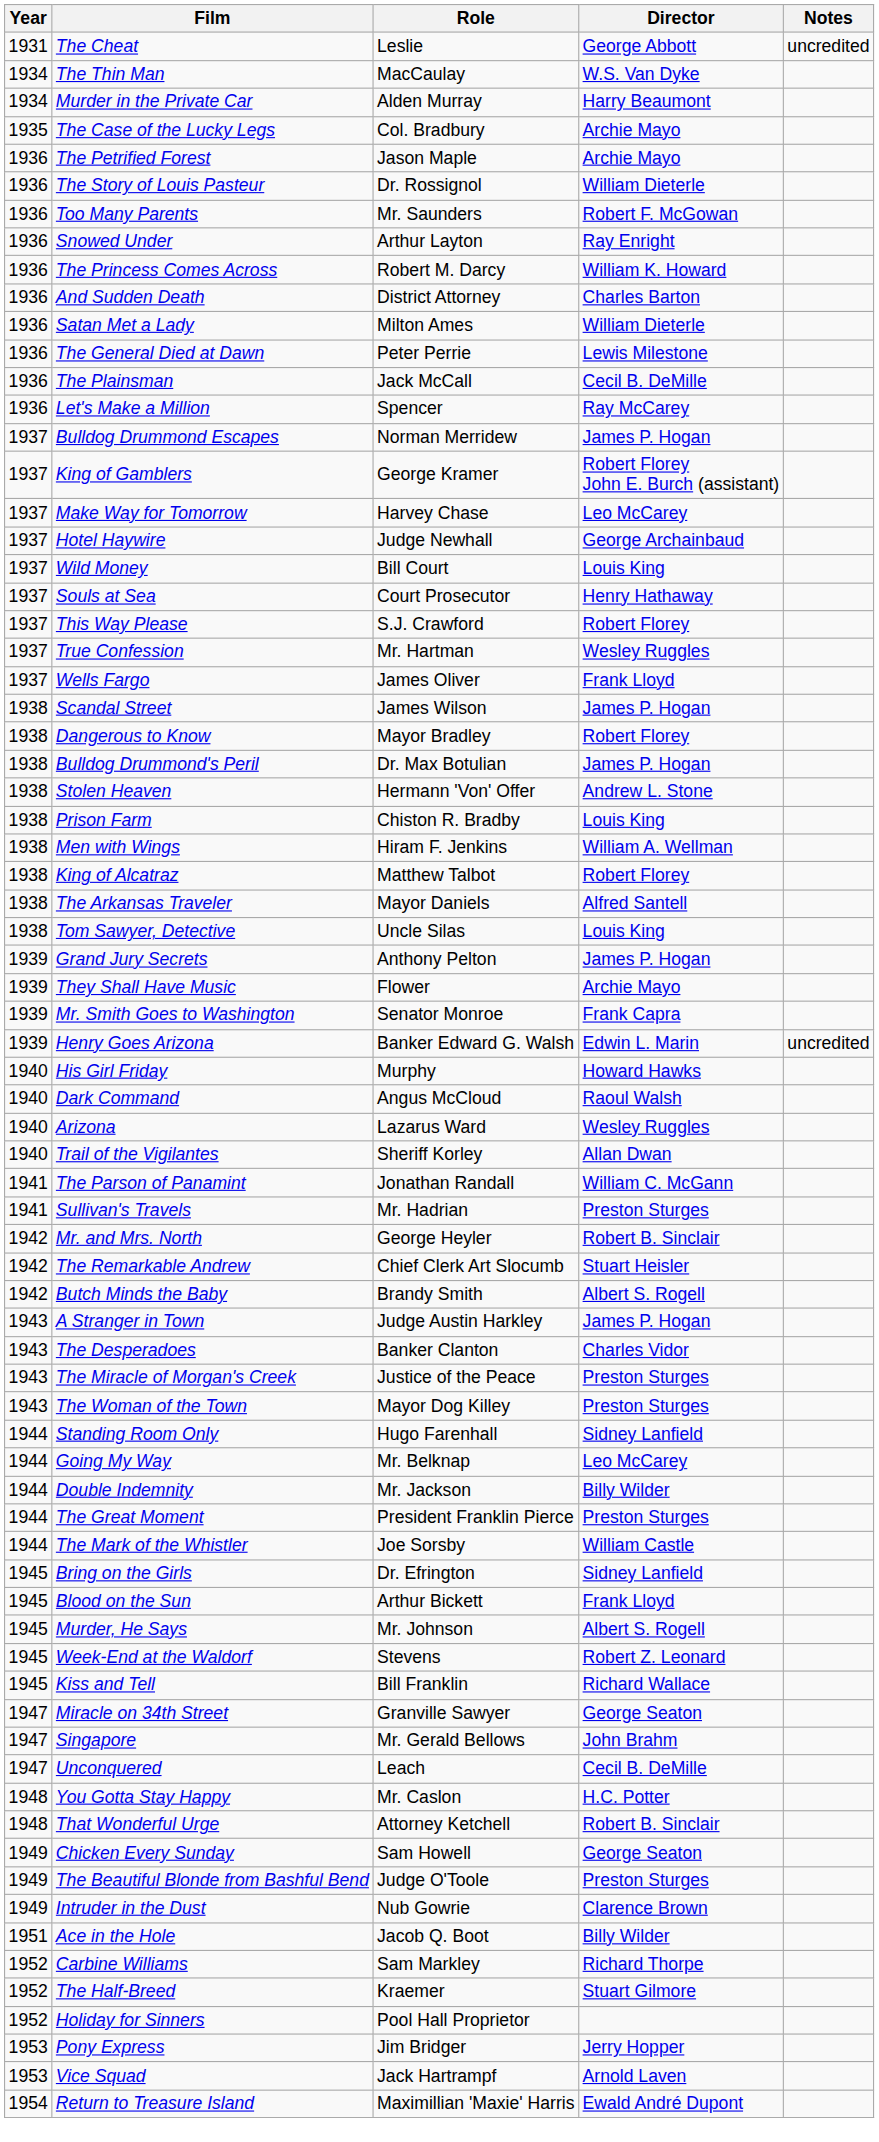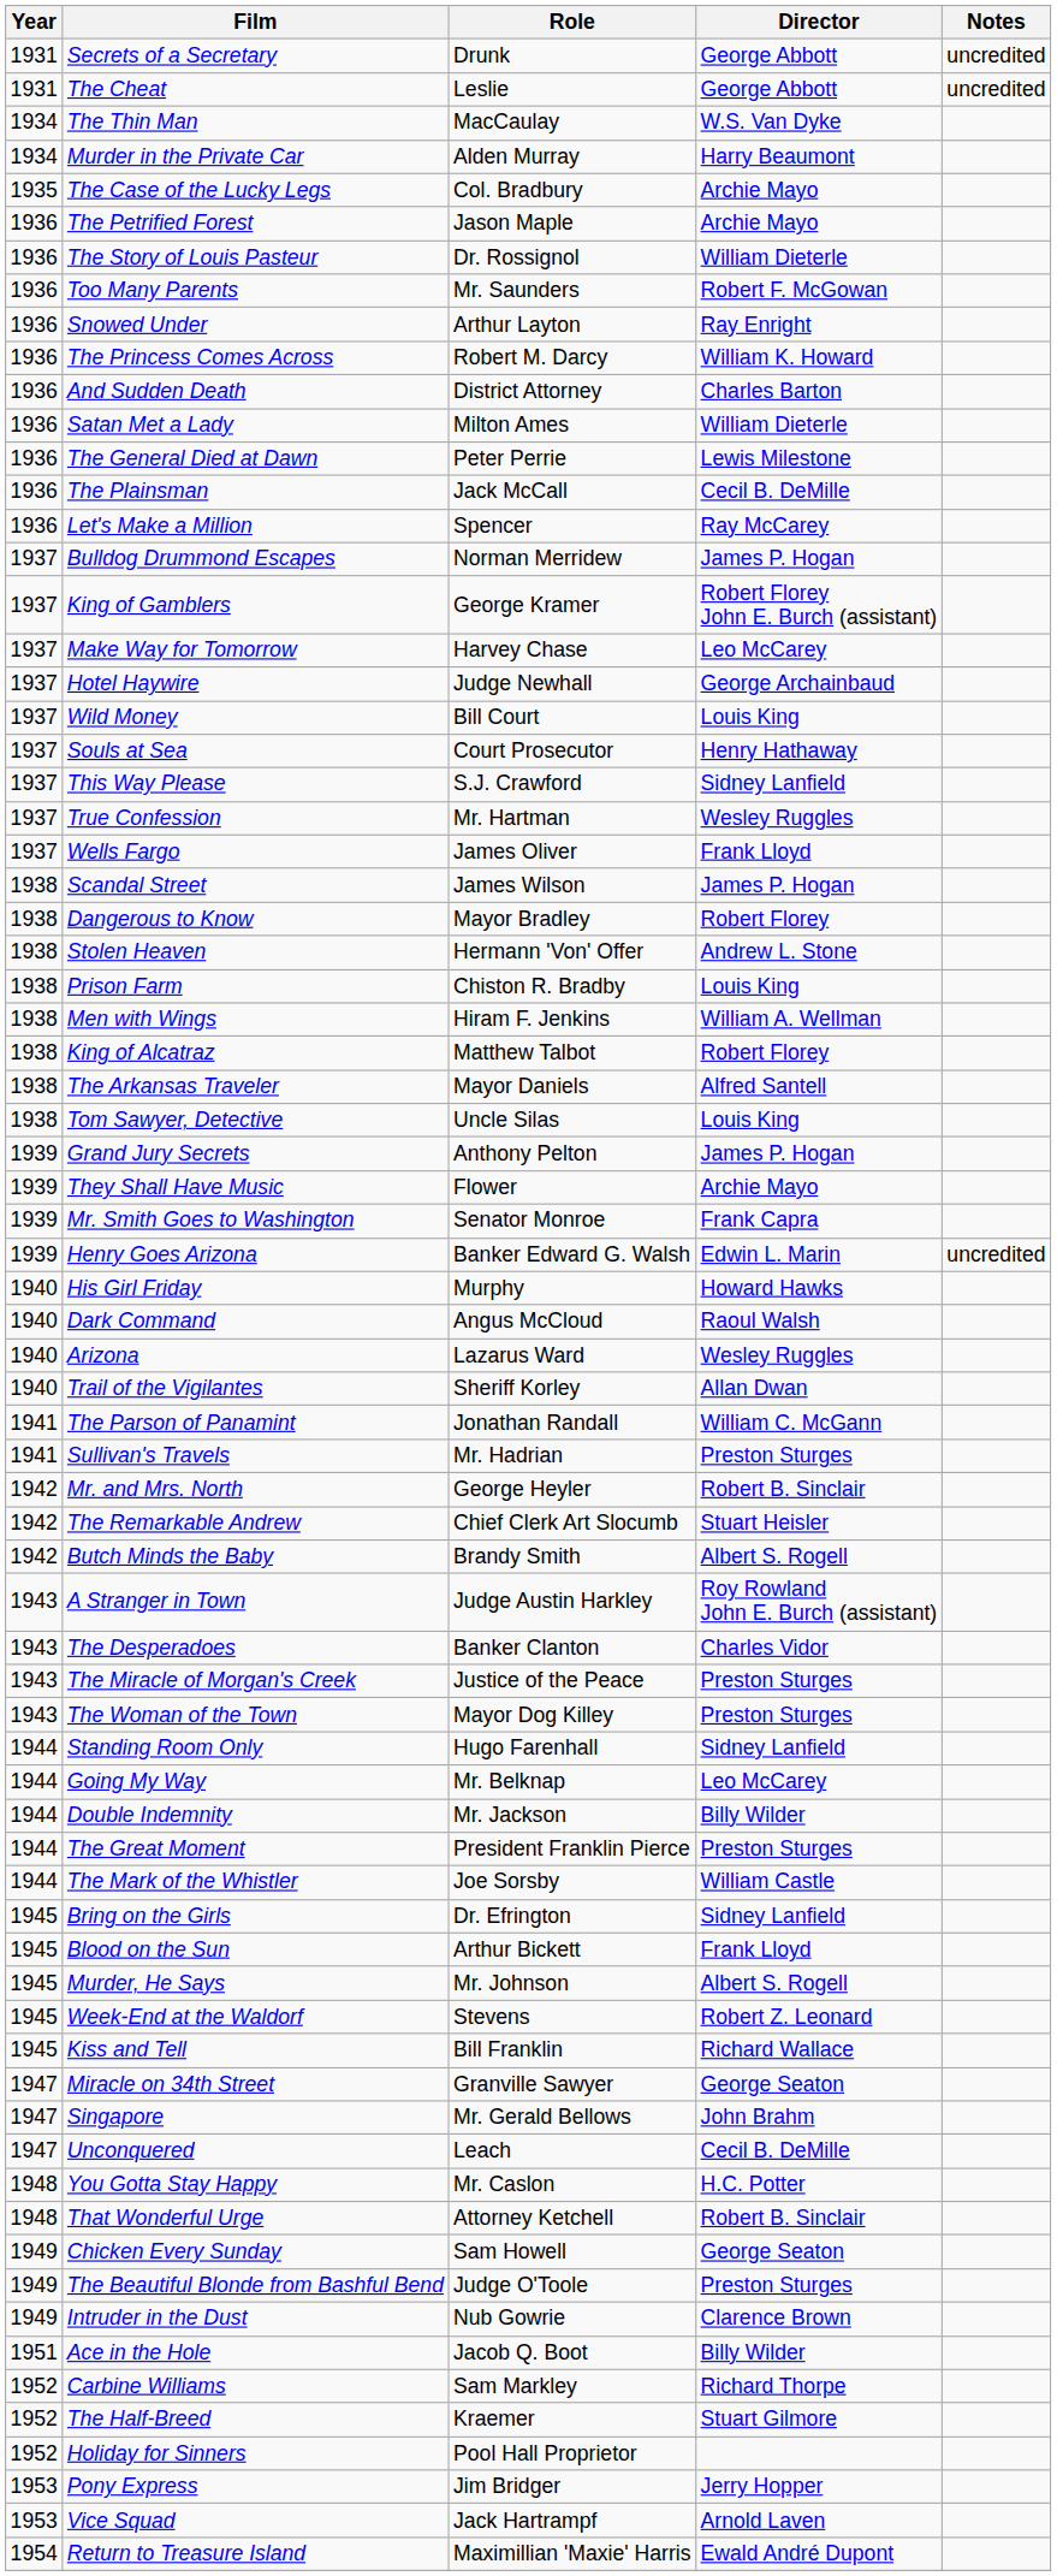 <table class="wikitable sortable">
 <tr>
 <th>Year</th>
 <th>Film</th>
 <th>Role</th>
 <th>Director</th>
 <th class="unsortable">Notes</th>
+</tr>
+<tr>
+<td>1931</td>
+<td><em><a href='#'>Secrets of a Secretary</a></em></td>
+<td>Drunk</td>
+<td><a href='#'>George Abbott</a></td>
+<td>uncredited</td>
 </tr>
 <tr>
 <td>1931</td>
 <td><em><a href='#'>The Cheat</a></em></td>
 <td>Leslie</td>
 <td><a href='#'>George Abbott</a></td>
 <td>uncredited</td>
 </tr>
 <tr>
 <td>1934</td>
 <td><em><a href='#'>The Thin Man</a></em></td>
 <td>MacCaulay</td>
 <td><a href='#'>W.S. Van Dyke</a></td>
 <td></td>
 </tr>
 <tr>
 <td>1934</td>
 <td><em><a href='#'>Murder in the Private Car</a></em></td>
 <td>Alden Murray</td>
 <td><a href='#'>Harry Beaumont</a></td>
 <td></td>
 </tr>
 <tr>
 <td>1935</td>
 <td><em><a href='#'>The Case of the Lucky Legs</a></em></td>
 <td>Col. Bradbury</td>
 <td><a href='#'>Archie Mayo</a></td>
 <td></td>
 </tr>
 <tr>
 <td>1936</td>
 <td><em><a href='#'>The Petrified Forest</a></em></td>
 <td>Jason Maple</td>
 <td><a href='#'>Archie Mayo</a></td>
 <td></td>
 </tr>
 <tr>
 <td>1936</td>
 <td><em><a href='#'>The Story of Louis Pasteur</a></em></td>
 <td>Dr. Rossignol</td>
 <td><a href='#'>William Dieterle</a></td>
 <td></td>
 </tr>
 <tr>
 <td>1936</td>
 <td><em><a href='#'>Too Many Parents</a></em></td>
 <td>Mr. Saunders</td>
 <td><a href='#'>Robert F. McGowan</a></td>
 <td></td>
 </tr>
 <tr>
 <td>1936</td>
 <td><em><a href='#'>Snowed Under</a></em></td>
 <td>Arthur Layton</td>
 <td><a href='#'>Ray Enright</a></td>
 <td></td>
 </tr>
 <tr>
 <td>1936</td>
 <td><em><a href='#'>The Princess Comes Across</a></em></td>
 <td>Robert M. Darcy</td>
 <td><a href='#'>William K. Howard</a></td>
 <td></td>
 </tr>
 <tr>
 <td>1936</td>
 <td><em><a href='#'>And Sudden Death</a></em></td>
 <td>District Attorney</td>
 <td><a href='#'>Charles Barton</a></td>
 <td></td>
 </tr>
 <tr>
 <td>1936</td>
 <td><em><a href='#'>Satan Met a Lady</a></em></td>
 <td>Milton Ames</td>
 <td><a href='#'>William Dieterle</a></td>
 <td></td>
 </tr>
 <tr>
 <td>1936</td>
 <td><em><a href='#'>The General Died at Dawn</a></em></td>
 <td>Peter Perrie</td>
 <td><a href='#'>Lewis Milestone</a></td>
 <td></td>
 </tr>
 <tr>
 <td>1936</td>
 <td><em><a href='#'>The Plainsman</a></em></td>
 <td>Jack McCall</td>
 <td><a href='#'>Cecil B. DeMille</a></td>
 <td></td>
 </tr>
 <tr>
 <td>1936</td>
 <td><em><a href='#'>Let's Make a Million</a></em></td>
 <td>Spencer</td>
 <td><a href='#'>Ray McCarey</a></td>
 <td></td>
 </tr>
 <tr>
 <td>1937</td>
 <td><em><a href='#'>Bulldog Drummond Escapes</a></em></td>
 <td>Norman Merridew</td>
 <td><a href='#'>James P. Hogan</a></td>
 <td></td>
 </tr>
 <tr>
 <td>1937</td>
 <td><em><a href='#'>King of Gamblers</a></em></td>
 <td>George Kramer</td>
 <td><a href='#'>Robert Florey</a><br><a href='#'>John E. Burch</a> (assistant)</td>
 <td></td>
 </tr>
 <tr>
 <td>1937</td>
 <td><em><a href='#'>Make Way for Tomorrow</a></em></td>
 <td>Harvey Chase</td>
 <td><a href='#'>Leo McCarey</a></td>
 <td></td>
 </tr>
 <tr>
 <td>1937</td>
 <td><em><a href='#'>Hotel Haywire</a></em></td>
 <td>Judge Newhall</td>
 <td><a href='#'>George Archainbaud</a></td>
 <td></td>
 </tr>
 <tr>
 <td>1937</td>
 <td><em><a href='#'>Wild Money</a></em></td>
 <td>Bill Court</td>
 <td><a href='#'>Louis King</a></td>
 <td></td>
 </tr>
 <tr>
 <td>1937</td>
 <td><em><a href='#'>Souls at Sea</a></em></td>
 <td>Court Prosecutor</td>
 <td><a href='#'>Henry Hathaway</a></td>
 <td></td>
 </tr>
 <tr>
 <td>1937</td>
 <td><em><a href='#'>This Way Please</a></em></td>
 <td>S.J. Crawford</td>
-<td><a href='#'>Robert Florey</a></td>
+<td><a href='#'>Sidney Lanfield</a></td>
 <td></td>
 </tr>
 <tr>
 <td>1937</td>
 <td><em><a href='#'>True Confession</a></em></td>
 <td>Mr. Hartman</td>
 <td><a href='#'>Wesley Ruggles</a></td>
 <td></td>
 </tr>
 <tr>
 <td>1937</td>
 <td><em><a href='#'>Wells Fargo</a></em></td>
 <td>James Oliver</td>
 <td><a href='#'>Frank Lloyd</a></td>
 <td></td>
 </tr>
 <tr>
 <td>1938</td>
 <td><em><a href='#'>Scandal Street</a></em></td>
 <td>James Wilson</td>
 <td><a href='#'>James P. Hogan</a></td>
 <td></td>
 </tr>
 <tr>
 <td>1938</td>
 <td><em><a href='#'>Dangerous to Know</a></em></td>
 <td>Mayor Bradley</td>
 <td><a href='#'>Robert Florey</a></td>
-<td></td>
-</tr>
-<tr>
-<td>1938</td>
-<td><em><a href='#'>Bulldog Drummond's Peril</a></em></td>
-<td>Dr. Max Botulian</td>
-<td><a href='#'>James P. Hogan</a></td>
 <td></td>
 </tr>
 <tr>
 <td>1938</td>
 <td><em><a href='#'>Stolen Heaven</a></em></td>
 <td>Hermann 'Von' Offer</td>
 <td><a href='#'>Andrew L. Stone</a></td>
 <td></td>
 </tr>
 <tr>
 <td>1938</td>
 <td><em><a href='#'>Prison Farm</a></em></td>
 <td>Chiston R. Bradby</td>
 <td><a href='#'>Louis King</a></td>
 <td></td>
 </tr>
 <tr>
 <td>1938</td>
 <td><em><a href='#'>Men with Wings</a></em></td>
 <td>Hiram F. Jenkins</td>
 <td><a href='#'>William A. Wellman</a></td>
 <td></td>
 </tr>
 <tr>
 <td>1938</td>
 <td><em><a href='#'>King of Alcatraz</a></em></td>
 <td>Matthew Talbot</td>
 <td><a href='#'>Robert Florey</a></td>
 <td></td>
 </tr>
 <tr>
 <td>1938</td>
 <td><em><a href='#'>The Arkansas Traveler</a></em></td>
 <td>Mayor Daniels</td>
 <td><a href='#'>Alfred Santell</a></td>
 <td></td>
 </tr>
 <tr>
 <td>1938</td>
 <td><em><a href='#'>Tom Sawyer, Detective</a></em></td>
 <td>Uncle Silas</td>
 <td><a href='#'>Louis King</a></td>
 <td></td>
 </tr>
 <tr>
 <td>1939</td>
 <td><em><a href='#'>Grand Jury Secrets</a></em></td>
 <td>Anthony Pelton</td>
 <td><a href='#'>James P. Hogan</a></td>
 <td></td>
 </tr>
 <tr>
 <td>1939</td>
 <td><em><a href='#'>They Shall Have Music</a></em></td>
 <td>Flower</td>
 <td><a href='#'>Archie Mayo</a></td>
 <td></td>
 </tr>
 <tr>
 <td>1939</td>
 <td><em><a href='#'>Mr. Smith Goes to Washington</a></em></td>
 <td>Senator Monroe</td>
 <td><a href='#'>Frank Capra</a></td>
 <td></td>
 </tr>
 <tr>
 <td>1939</td>
 <td><em><a href='#'>Henry Goes Arizona</a></em></td>
 <td>Banker Edward G. Walsh</td>
 <td><a href='#'>Edwin L. Marin</a></td>
 <td>uncredited</td>
 </tr>
 <tr>
 <td>1940</td>
 <td><em><a href='#'>His Girl Friday</a></em></td>
 <td>Murphy</td>
 <td><a href='#'>Howard Hawks</a></td>
 <td></td>
 </tr>
 <tr>
 <td>1940</td>
 <td><em><a href='#'>Dark Command</a></em></td>
 <td>Angus McCloud</td>
 <td><a href='#'>Raoul Walsh</a></td>
 <td></td>
 </tr>
 <tr>
 <td>1940</td>
 <td><em><a href='#'>Arizona</a></em></td>
 <td>Lazarus Ward</td>
 <td><a href='#'>Wesley Ruggles</a></td>
 <td></td>
 </tr>
 <tr>
 <td>1940</td>
 <td><em><a href='#'>Trail of the Vigilantes</a></em></td>
 <td>Sheriff Korley</td>
 <td><a href='#'>Allan Dwan</a></td>
 <td></td>
 </tr>
 <tr>
 <td>1941</td>
 <td><em><a href='#'>The Parson of Panamint</a></em></td>
 <td>Jonathan Randall</td>
 <td><a href='#'>William C. McGann</a></td>
 <td></td>
 </tr>
 <tr>
 <td>1941</td>
 <td><em><a href='#'>Sullivan's Travels</a></em></td>
 <td>Mr. Hadrian</td>
 <td><a href='#'>Preston Sturges</a></td>
 <td></td>
 </tr>
 <tr>
 <td>1942</td>
 <td><em><a href='#'>Mr. and Mrs. North</a></em></td>
 <td>George Heyler</td>
 <td><a href='#'>Robert B. Sinclair</a></td>
 <td></td>
 </tr>
 <tr>
 <td>1942</td>
 <td><em><a href='#'>The Remarkable Andrew</a></em></td>
 <td>Chief Clerk Art Slocumb</td>
 <td><a href='#'>Stuart Heisler</a></td>
 <td></td>
 </tr>
 <tr>
 <td>1942</td>
 <td><em><a href='#'>Butch Minds the Baby</a></em></td>
 <td>Brandy Smith</td>
 <td><a href='#'>Albert S. Rogell</a></td>
 <td></td>
 </tr>
 <tr>
 <td>1943</td>
 <td><em><a href='#'>A Stranger in Town</a></em></td>
 <td>Judge Austin Harkley</td>
-<td><a href='#'>James P. Hogan</a></td>
+<td><a href='#'>Roy Rowland</a><br><a href='#'>John E. Burch</a> (assistant)</td>
 <td></td>
 </tr>
 <tr>
 <td>1943</td>
 <td><em><a href='#'>The Desperadoes</a></em></td>
 <td>Banker Clanton</td>
 <td><a href='#'>Charles Vidor</a></td>
 <td></td>
 </tr>
 <tr>
 <td>1943</td>
 <td><em><a href='#'>The Miracle of Morgan's Creek</a></em></td>
 <td>Justice of the Peace</td>
 <td><a href='#'>Preston Sturges</a></td>
 <td></td>
 </tr>
 <tr>
 <td>1943</td>
 <td><em><a href='#'>The Woman of the Town</a></em></td>
 <td>Mayor Dog Killey</td>
 <td><a href='#'>Preston Sturges</a></td>
 <td></td>
 </tr>
 <tr>
 <td>1944</td>
 <td><em><a href='#'>Standing Room Only</a></em></td>
 <td>Hugo Farenhall</td>
 <td><a href='#'>Sidney Lanfield</a></td>
 <td></td>
 </tr>
 <tr>
 <td>1944</td>
 <td><em><a href='#'>Going My Way</a></em></td>
 <td>Mr. Belknap</td>
 <td><a href='#'>Leo McCarey</a></td>
 <td></td>
 </tr>
 <tr>
 <td>1944</td>
 <td><em><a href='#'>Double Indemnity</a></em></td>
 <td>Mr. Jackson</td>
 <td><a href='#'>Billy Wilder</a></td>
 <td></td>
 </tr>
 <tr>
 <td>1944</td>
 <td><em><a href='#'>The Great Moment</a></em></td>
 <td>President Franklin Pierce</td>
 <td><a href='#'>Preston Sturges</a></td>
 <td></td>
 </tr>
 <tr>
 <td>1944</td>
 <td><em><a href='#'>The Mark of the Whistler</a></em></td>
 <td>Joe Sorsby</td>
 <td><a href='#'>William Castle</a></td>
 <td></td>
 </tr>
 <tr>
 <td>1945</td>
 <td><em><a href='#'>Bring on the Girls</a></em></td>
 <td>Dr. Efrington</td>
 <td><a href='#'>Sidney Lanfield</a></td>
 <td></td>
 </tr>
 <tr>
 <td>1945</td>
 <td><em><a href='#'>Blood on the Sun</a></em></td>
 <td>Arthur Bickett</td>
 <td><a href='#'>Frank Lloyd</a></td>
 <td></td>
 </tr>
 <tr>
 <td>1945</td>
 <td><em><a href='#'>Murder, He Says</a></em></td>
 <td>Mr. Johnson</td>
 <td><a href='#'>Albert S. Rogell</a></td>
 <td></td>
 </tr>
 <tr>
 <td>1945</td>
 <td><em><a href='#'>Week-End at the Waldorf</a></em></td>
 <td>Stevens</td>
 <td><a href='#'>Robert Z. Leonard</a></td>
 <td></td>
 </tr>
 <tr>
 <td>1945</td>
 <td><em><a href='#'>Kiss and Tell</a></em></td>
 <td>Bill Franklin</td>
 <td><a href='#'>Richard Wallace</a></td>
 <td></td>
 </tr>
 <tr>
 <td>1947</td>
 <td><em><a href='#'>Miracle on 34th Street</a></em></td>
 <td>Granville Sawyer</td>
 <td><a href='#'>George Seaton</a></td>
 <td></td>
 </tr>
 <tr>
 <td>1947</td>
 <td><em><a href='#'>Singapore</a></em></td>
 <td>Mr. Gerald Bellows</td>
 <td><a href='#'>John Brahm</a></td>
 <td></td>
 </tr>
 <tr>
 <td>1947</td>
 <td><em><a href='#'>Unconquered</a></em></td>
 <td>Leach</td>
 <td><a href='#'>Cecil B. DeMille</a></td>
 <td></td>
 </tr>
 <tr>
 <td>1948</td>
 <td><em><a href='#'>You Gotta Stay Happy</a></em></td>
 <td>Mr. Caslon</td>
 <td><a href='#'>H.C. Potter</a></td>
 <td></td>
 </tr>
 <tr>
 <td>1948</td>
 <td><em><a href='#'>That Wonderful Urge</a></em></td>
 <td>Attorney Ketchell</td>
 <td><a href='#'>Robert B. Sinclair</a></td>
 <td></td>
 </tr>
 <tr>
 <td>1949</td>
 <td><em><a href='#'>Chicken Every Sunday</a></em></td>
 <td>Sam Howell</td>
 <td><a href='#'>George Seaton</a></td>
 <td></td>
 </tr>
 <tr>
 <td>1949</td>
 <td><em><a href='#'>The Beautiful Blonde from Bashful Bend</a></em></td>
 <td>Judge O'Toole</td>
 <td><a href='#'>Preston Sturges</a></td>
 <td></td>
 </tr>
 <tr>
 <td>1949</td>
 <td><em><a href='#'>Intruder in the Dust</a></em></td>
 <td>Nub Gowrie</td>
 <td><a href='#'>Clarence Brown</a></td>
 <td></td>
 </tr>
 <tr>
 <td>1951</td>
 <td><em><a href='#'>Ace in the Hole</a></em></td>
 <td>Jacob Q. Boot</td>
 <td><a href='#'>Billy Wilder</a></td>
 <td></td>
 </tr>
 <tr>
 <td>1952</td>
 <td><em><a href='#'>Carbine Williams</a></em></td>
 <td>Sam Markley</td>
 <td><a href='#'>Richard Thorpe</a></td>
 <td></td>
 </tr>
 <tr>
 <td>1952</td>
 <td><em><a href='#'>The Half-Breed</a></em></td>
 <td>Kraemer</td>
 <td><a href='#'>Stuart Gilmore</a></td>
 <td></td>
 </tr>
 <tr>
 <td>1952</td>
 <td><em><a href='#'>Holiday for Sinners</a></em></td>
 <td>Pool Hall Proprietor</td>
 <td></td>
 <td></td>
 </tr>
 <tr>
 <td>1953</td>
 <td><em><a href='#'>Pony Express</a></em></td>
 <td>Jim Bridger</td>
 <td><a href='#'>Jerry Hopper</a></td>
 <td></td>
 </tr>
 <tr>
 <td>1953</td>
 <td><em><a href='#'>Vice Squad</a></em></td>
 <td>Jack Hartrampf</td>
 <td><a href='#'>Arnold Laven</a></td>
 <td></td>
 </tr>
 <tr>
 <td>1954</td>
 <td><em><a href='#'>Return to Treasure Island</a></em></td>
 <td>Maximillian 'Maxie' Harris</td>
 <td><a href='#'>Ewald André Dupont</a></td>
 <td></td>
 </tr>
 <tr>
 </tr>
 </table>
